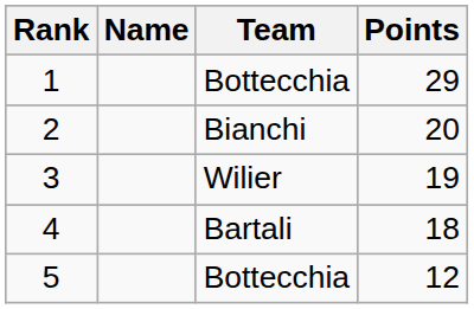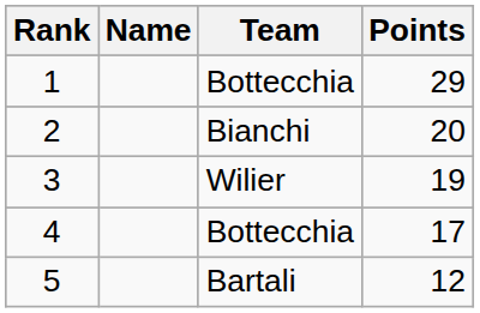 <table class="wikitable">
 <tr>
 <th>Rank</th>
 <th>Name</th>
 <th>Team</th>
 <th>Points</th>
 </tr>
 <tr>
 <td style="text-align:center">1</td>
 <td></td>
 <td>Bottecchia</td>
 <td align="right">29</td>
 </tr>
 <tr>
 <td style="text-align:center">2</td>
 <td></td>
 <td>Bianchi</td>
 <td align="right">20</td>
 </tr>
 <tr>
 <td style="text-align:center">3</td>
 <td></td>
 <td>Wilier</td>
 <td align="right">19</td>
 </tr>
 <tr>
 <td style="text-align:center">4</td>
 <td></td>
-<td>Bartali</td>
-<td align="right">18</td>
+<td>Bottecchia</td>
+<td align="right">17</td>
 </tr>
 <tr>
 <td style="text-align:center">5</td>
 <td></td>
-<td>Bottecchia</td>
+<td>Bartali</td>
 <td align="right">12</td>
 </tr>
 </table>
